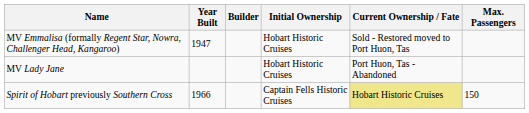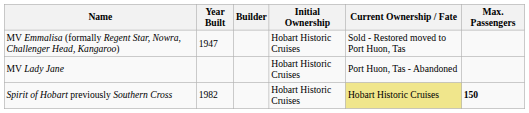 <table class="wikitable sortable">
 <tr>
 <th>Name</th>
 <th>Year Built</th>
 <th>Builder</th>
 <th>Initial Ownership</th>
 <th>Current Ownership / Fate</th>
 <th>Max. Passengers</th>
 </tr>
 <tr>
 <td>MV <em>Emmalisa</em> (formally <em>Regent Star, Nowra, Challenger Head, Kangaroo</em>)</td>
 <td>1947</td>
 <td></td>
 <td>Hobart Historic Cruises</td>
 <td>Sold - Restored moved to Port Huon, Tas</td>
 <td></td>
 </tr>
 <tr>
 <td>MV <em>Lady Jane</em></td>
 <td></td>
 <td></td>
 <td>Hobart Historic Cruises</td>
 <td>Port Huon, Tas - Abandoned</td>
 <td></td>
 </tr>
 <tr>
 <td><em>Spirit of Hobart</em> previously <em>Southern Cross</em></td>
-<td>1966</td>
+<td>1982</td>
 <td></td>
-<td>Captain Fells Historic Cruises</td>
+<td>Hobart Historic Cruises</td>
 <td style="background: khaki;">Hobart Historic Cruises</td>
-<td>150</td>
+<td><strong>150</strong></td>
 </tr>
 </table>
